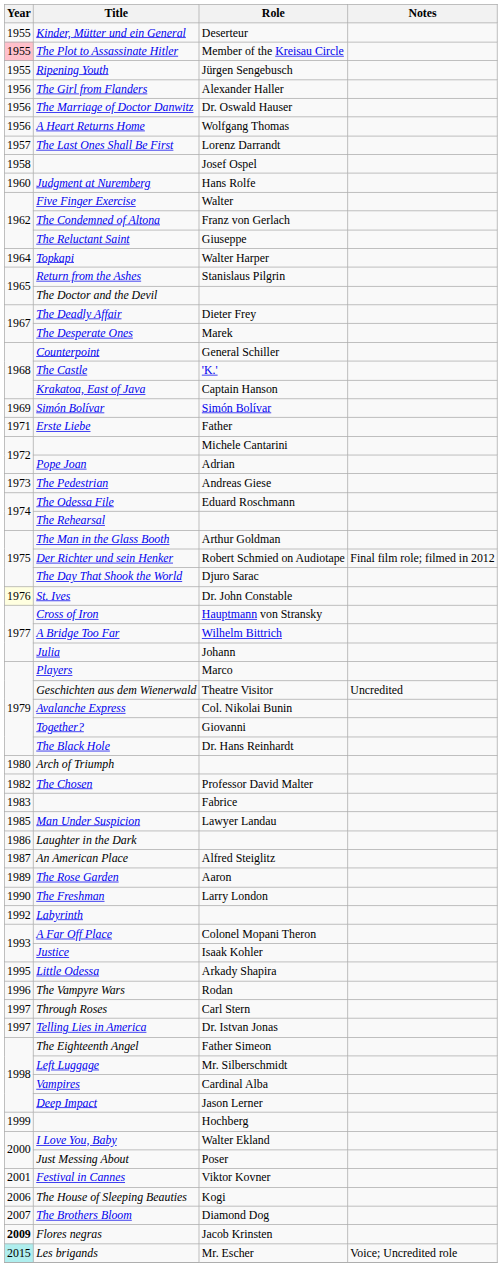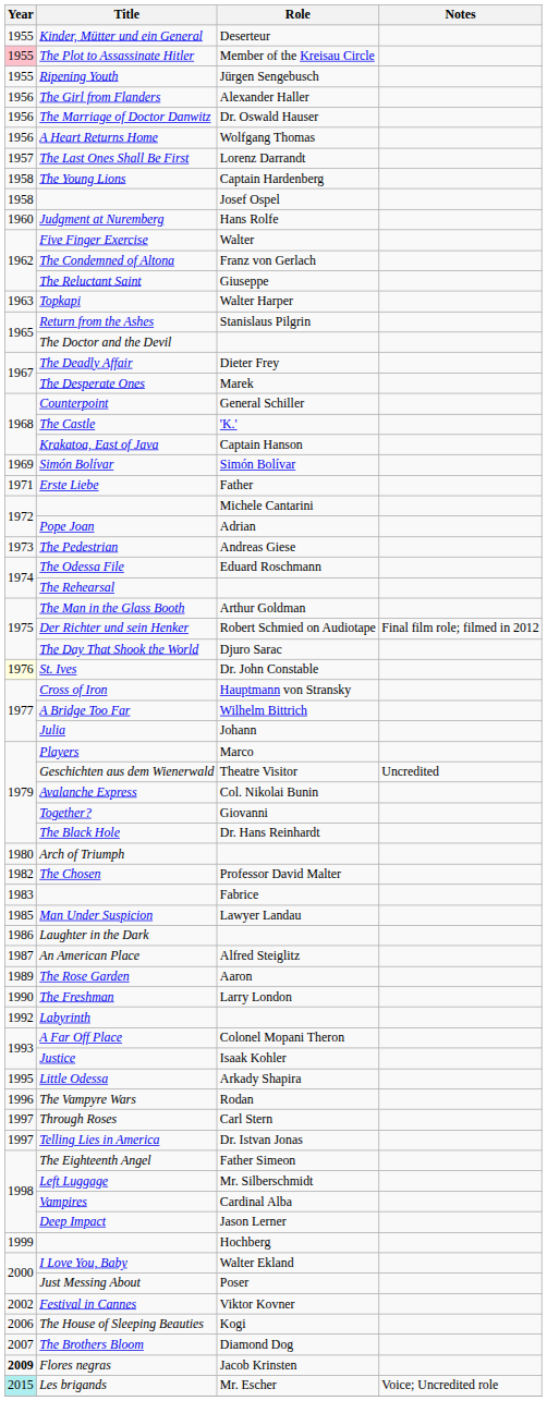 <table class="wikitable sortable">
 <tr>
 <th>Year</th>
 <th>Title</th>
 <th>Role</th>
 <th class="unsortable">Notes</th>
 </tr>
 <tr>
 <td>1955</td>
 <td><em><a href='#'>Kinder, Mütter und ein General</a></em></td>
 <td>Deserteur</td>
 <td></td>
 </tr>
 <tr>
 <td style="background: pink;">1955</td>
 <td><em><a href='#'>The Plot to Assassinate Hitler</a></em></td>
 <td>Member of the <a href='#'>Kreisau Circle</a></td>
 <td></td>
 </tr>
 <tr>
 <td>1955</td>
 <td><em><a href='#'>Ripening Youth</a></em></td>
 <td>Jürgen Sengebusch</td>
 <td></td>
 </tr>
 <tr>
 <td>1956</td>
 <td><em><a href='#'>The Girl from Flanders</a></em></td>
 <td>Alexander Haller</td>
 <td></td>
 </tr>
 <tr>
 <td>1956</td>
 <td><em><a href='#'>The Marriage of Doctor Danwitz</a></em></td>
 <td>Dr. Oswald Hauser</td>
 <td></td>
 </tr>
 <tr>
 <td>1956</td>
 <td><em><a href='#'>A Heart Returns Home</a></em></td>
 <td>Wolfgang Thomas</td>
 <td></td>
 </tr>
 <tr>
 <td>1957</td>
 <td><em><a href='#'>The Last Ones Shall Be First</a></em></td>
 <td>Lorenz Darrandt</td>
 <td></td>
 </tr>
 <tr>
 <td>1958</td>
+<td><em><a href='#'>The Young Lions</a></em></td>
+<td>Captain Hardenberg</td>
+<td></td>
+</tr>
+<tr>
+<td>1958</td>
 <td><em></em></td>
 <td>Josef Ospel</td>
 <td></td>
 </tr>
 <tr>
 <td>1960</td>
 <td><em><a href='#'>Judgment at Nuremberg</a></em></td>
 <td>Hans Rolfe</td>
 <td></td>
 </tr>
 <tr>
 <td rowspan=3>1962</td>
 <td><em><a href='#'>Five Finger Exercise</a></em></td>
 <td>Walter</td>
 <td></td>
 </tr>
 <tr>
 <td><em><a href='#'>The Condemned of Altona</a></em></td>
 <td>Franz von Gerlach</td>
 <td></td>
 </tr>
 <tr>
 <td><em><a href='#'>The Reluctant Saint</a></em></td>
 <td>Giuseppe</td>
 <td></td>
 </tr>
 <tr>
-<td>1964</td>
+<td>1963</td>
 <td><em><a href='#'>Topkapi</a></em></td>
 <td>Walter Harper</td>
 <td></td>
 </tr>
 <tr>
 <td rowspan=2>1965</td>
 <td><em><a href='#'>Return from the Ashes</a></em></td>
 <td>Stanislaus Pilgrin</td>
 <td></td>
 </tr>
 <tr>
 <td><em>The Doctor and the Devil</em></td>
 <td></td>
 <td></td>
 </tr>
 <tr>
 <td rowspan=2>1967</td>
 <td><em><a href='#'>The Deadly Affair</a></em></td>
 <td>Dieter Frey</td>
 <td></td>
 </tr>
 <tr>
 <td><em><a href='#'>The Desperate Ones</a></em></td>
 <td>Marek</td>
 <td></td>
 </tr>
 <tr>
 <td rowspan=3>1968</td>
 <td><em><a href='#'>Counterpoint</a></em></td>
 <td>General Schiller</td>
 <td></td>
 </tr>
 <tr>
 <td><em><a href='#'>The Castle</a></em></td>
 <td><a href='#'>'K.'</a></td>
 <td></td>
 </tr>
 <tr>
 <td><em><a href='#'>Krakatoa, East of Java</a></em></td>
 <td>Captain Hanson</td>
 <td></td>
 </tr>
 <tr>
 <td>1969</td>
 <td><em><a href='#'>Simón Bolívar</a></em></td>
 <td><a href='#'>Simón Bolívar</a></td>
 <td></td>
 </tr>
 <tr>
 <td>1971</td>
 <td><em><a href='#'>Erste Liebe</a></em></td>
 <td>Father</td>
 <td></td>
 </tr>
 <tr>
 <td rowspan=2>1972</td>
 <td><em></em></td>
 <td>Michele Cantarini</td>
 <td></td>
 </tr>
 <tr>
 <td><em><a href='#'>Pope Joan</a></em></td>
 <td>Adrian</td>
 <td></td>
 </tr>
 <tr>
 <td>1973</td>
 <td><em><a href='#'>The Pedestrian</a></em></td>
 <td>Andreas Giese</td>
 <td></td>
 </tr>
 <tr>
 <td rowspan=2>1974</td>
 <td><em><a href='#'>The Odessa File</a></em></td>
 <td>Eduard Roschmann</td>
 <td></td>
 </tr>
 <tr>
 <td><em><a href='#'>The Rehearsal</a></em></td>
 <td></td>
 <td></td>
 </tr>
 <tr>
 <td rowspan=3>1975</td>
 <td><em><a href='#'>The Man in the Glass Booth</a></em></td>
 <td>Arthur Goldman</td>
 <td></td>
 </tr>
 <tr>
 <td><em><a href='#'>Der Richter und sein Henker</a></em></td>
 <td>Robert Schmied on Audiotape</td>
 <td>Final film role; filmed in 2012</td>
 </tr>
 <tr>
 <td><em><a href='#'>The Day That Shook the World</a></em></td>
 <td>Djuro Sarac</td>
 <td></td>
 </tr>
 <tr>
 <td style="background: lightyellow;">1976</td>
 <td><em><a href='#'>St. Ives</a></em></td>
 <td>Dr. John Constable</td>
 <td></td>
 </tr>
 <tr>
 <td rowspan=3>1977</td>
 <td><em><a href='#'>Cross of Iron</a></em></td>
 <td><a href='#'>Hauptmann</a> von Stransky</td>
 <td></td>
 </tr>
 <tr>
 <td><em><a href='#'>A Bridge Too Far</a></em></td>
 <td><a href='#'>Wilhelm Bittrich</a></td>
 <td></td>
 </tr>
 <tr>
 <td><em><a href='#'>Julia</a></em></td>
 <td>Johann</td>
 <td></td>
 </tr>
 <tr>
 <td rowspan=5>1979</td>
 <td><em><a href='#'>Players</a></em></td>
 <td>Marco</td>
 <td></td>
 </tr>
 <tr>
 <td><em>Geschichten aus dem Wienerwald</em></td>
 <td>Theatre Visitor</td>
 <td>Uncredited</td>
 </tr>
 <tr>
 <td><em><a href='#'>Avalanche Express</a></em></td>
 <td>Col. Nikolai Bunin</td>
 <td></td>
 </tr>
 <tr>
 <td><em><a href='#'>Together?</a></em></td>
 <td>Giovanni</td>
 <td></td>
 </tr>
 <tr>
 <td><em><a href='#'>The Black Hole</a></em></td>
 <td>Dr. Hans Reinhardt</td>
 <td></td>
 </tr>
 <tr>
 <td>1980</td>
 <td><em>Arch of Triumph</em></td>
 <td></td>
 <td></td>
 </tr>
 <tr>
 <td>1982</td>
 <td><em><a href='#'>The Chosen</a></em></td>
 <td>Professor David Malter</td>
 <td></td>
 </tr>
 <tr>
 <td>1983</td>
 <td><em></em></td>
 <td>Fabrice</td>
 <td></td>
 </tr>
 <tr>
 <td>1985</td>
 <td><em><a href='#'>Man Under Suspicion</a></em></td>
 <td>Lawyer Landau</td>
 <td></td>
 </tr>
 <tr>
 <td>1986</td>
 <td><em>Laughter in the Dark</em></td>
 <td></td>
 <td></td>
 </tr>
 <tr>
 <td>1987</td>
 <td><em>An American Place</em></td>
 <td>Alfred Steiglitz</td>
 <td></td>
 </tr>
 <tr>
 <td>1989</td>
 <td><em><a href='#'>The Rose Garden</a></em></td>
 <td>Aaron</td>
 <td></td>
 </tr>
 <tr>
 <td>1990</td>
 <td><em><a href='#'>The Freshman</a></em></td>
 <td>Larry London</td>
 <td></td>
 </tr>
 <tr>
 <td rowspan=1>1992</td>
 <td><em><a href='#'>Labyrinth</a></em></td>
 <td></td>
 <td></td>
 </tr>
 <tr>
 <td rowspan=2>1993</td>
 <td><em><a href='#'>A Far Off Place</a></em></td>
 <td>Colonel Mopani Theron</td>
 <td></td>
 </tr>
 <tr>
 <td><em><a href='#'>Justice</a></em></td>
 <td>Isaak Kohler</td>
 <td></td>
 </tr>
 <tr>
 <td>1995</td>
 <td><em><a href='#'>Little Odessa</a></em></td>
 <td>Arkady Shapira</td>
 <td></td>
 </tr>
 <tr>
 <td>1996</td>
 <td><em>The Vampyre Wars</em></td>
 <td>Rodan</td>
 <td></td>
 </tr>
 <tr>
 <td>1997</td>
 <td><em>Through Roses</em></td>
 <td>Carl Stern</td>
 <td></td>
 </tr>
 <tr>
 <td>1997</td>
 <td><em><a href='#'>Telling Lies in America</a></em></td>
 <td>Dr. Istvan Jonas</td>
 <td></td>
 </tr>
 <tr>
 <td rowspan=4>1998</td>
 <td><em>The Eighteenth Angel</em></td>
 <td>Father Simeon</td>
 <td></td>
 </tr>
 <tr>
 <td><em><a href='#'>Left Luggage</a></em></td>
 <td>Mr. Silberschmidt</td>
 <td></td>
 </tr>
 <tr>
 <td><em><a href='#'>Vampires</a></em></td>
 <td>Cardinal Alba</td>
 <td></td>
 </tr>
 <tr>
 <td><em><a href='#'>Deep Impact</a></em></td>
 <td>Jason Lerner</td>
 <td></td>
 </tr>
 <tr>
 <td>1999</td>
 <td><em></em></td>
 <td>Hochberg</td>
 <td></td>
 </tr>
 <tr>
 <td rowspan=2>2000</td>
 <td><em><a href='#'>I Love You, Baby</a></em></td>
 <td>Walter Ekland</td>
 <td></td>
 </tr>
 <tr>
 <td><em>Just Messing About</em></td>
 <td>Poser</td>
 <td></td>
 </tr>
 <tr>
-<td>2001</td>
+<td>2002</td>
 <td><em><a href='#'>Festival in Cannes</a></em></td>
 <td>Viktor Kovner</td>
 <td></td>
 </tr>
 <tr>
 <td>2006</td>
 <td><em>The House of Sleeping Beauties</em></td>
 <td>Kogi</td>
 <td></td>
 </tr>
 <tr>
 <td>2007</td>
 <td><em><a href='#'>The Brothers Bloom</a></em></td>
 <td>Diamond Dog</td>
 <td></td>
 </tr>
 <tr>
 <td><strong>2009</strong></td>
 <td><em>Flores negras</em></td>
 <td>Jacob Krinsten</td>
 <td></td>
 </tr>
 <tr>
 <td style="background: paleturquoise;">2015</td>
 <td><em>Les brigands</em></td>
 <td>Mr. Escher</td>
 <td>Voice; Uncredited role</td>
 </tr>
 <tr>
 </tr>
 </table>
